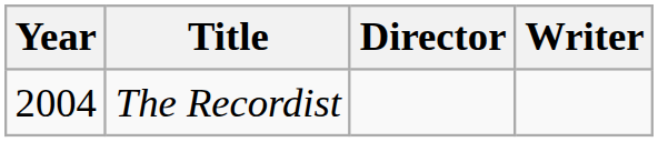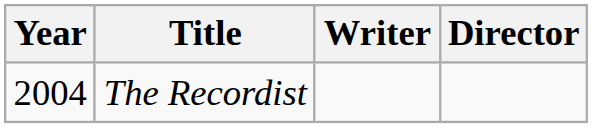 <table class="wikitable">
 <tr>
 <th>Year</th>
 <th>Title</th>
+<th>Writer</th>
 <th>Director</th>
-<th>Writer</th>
 </tr>
 <tr>
 <td>2004</td>
 <td><em>The Recordist</em></td>
 <td></td>
 <td></td>
 </tr>
 </table>
